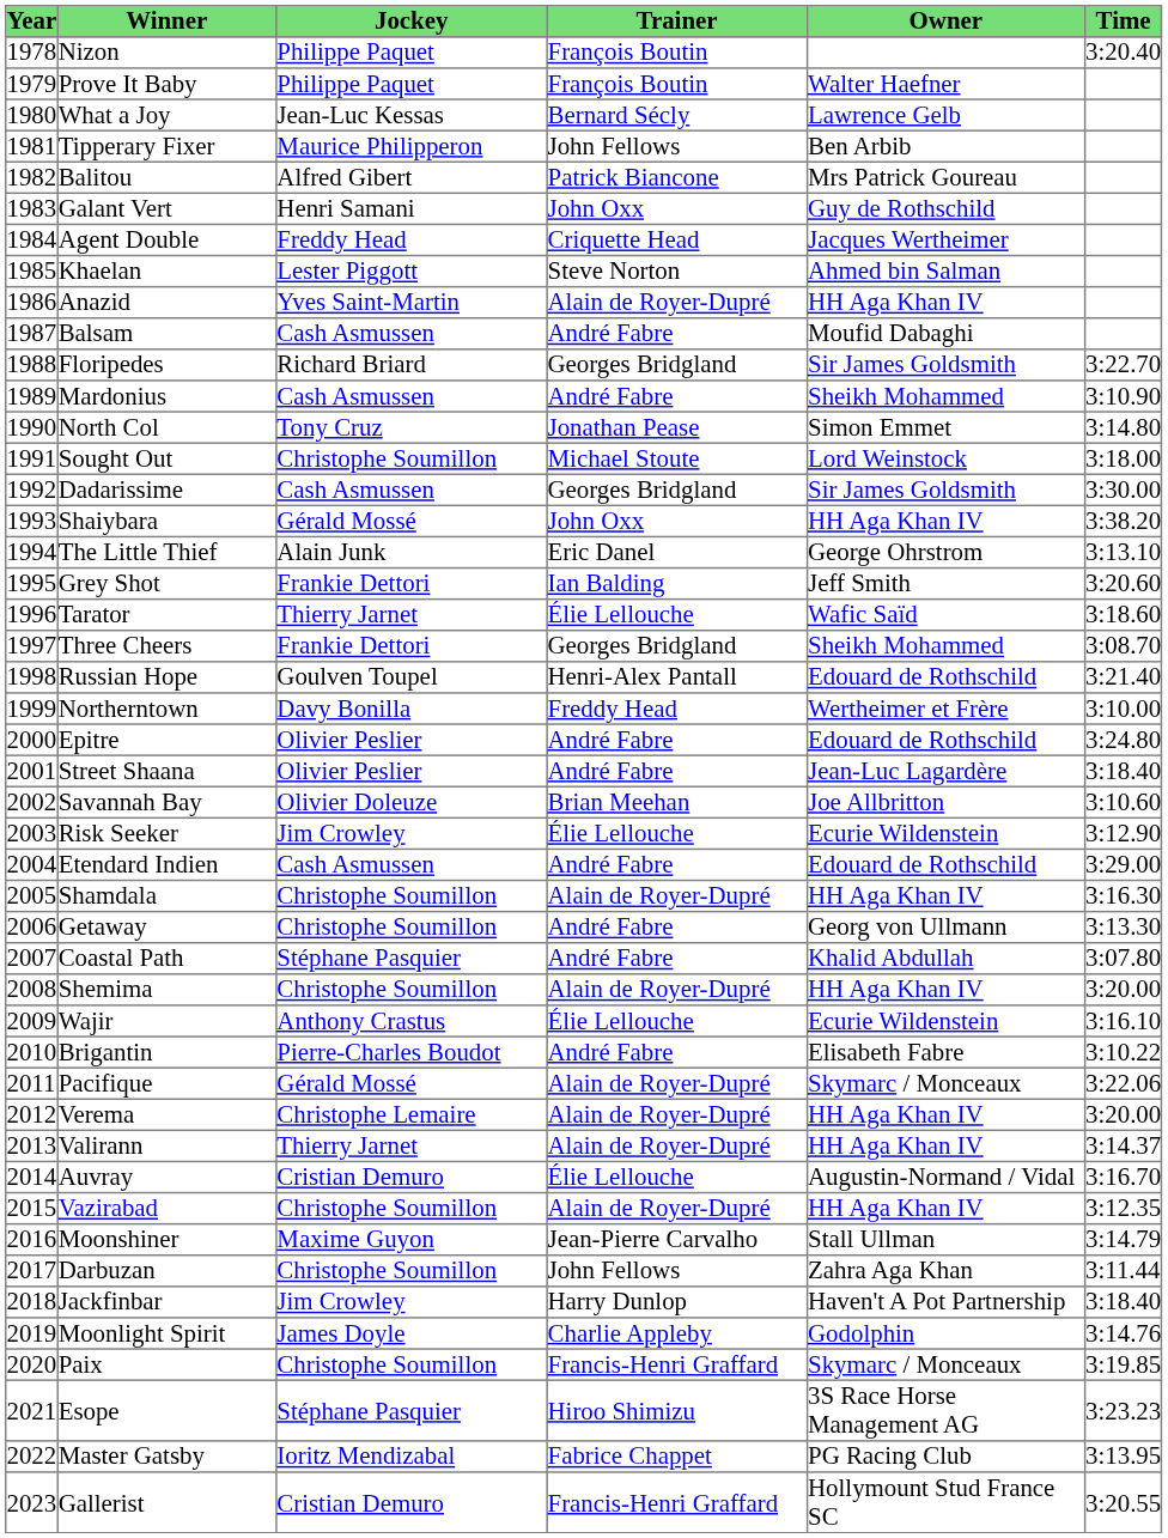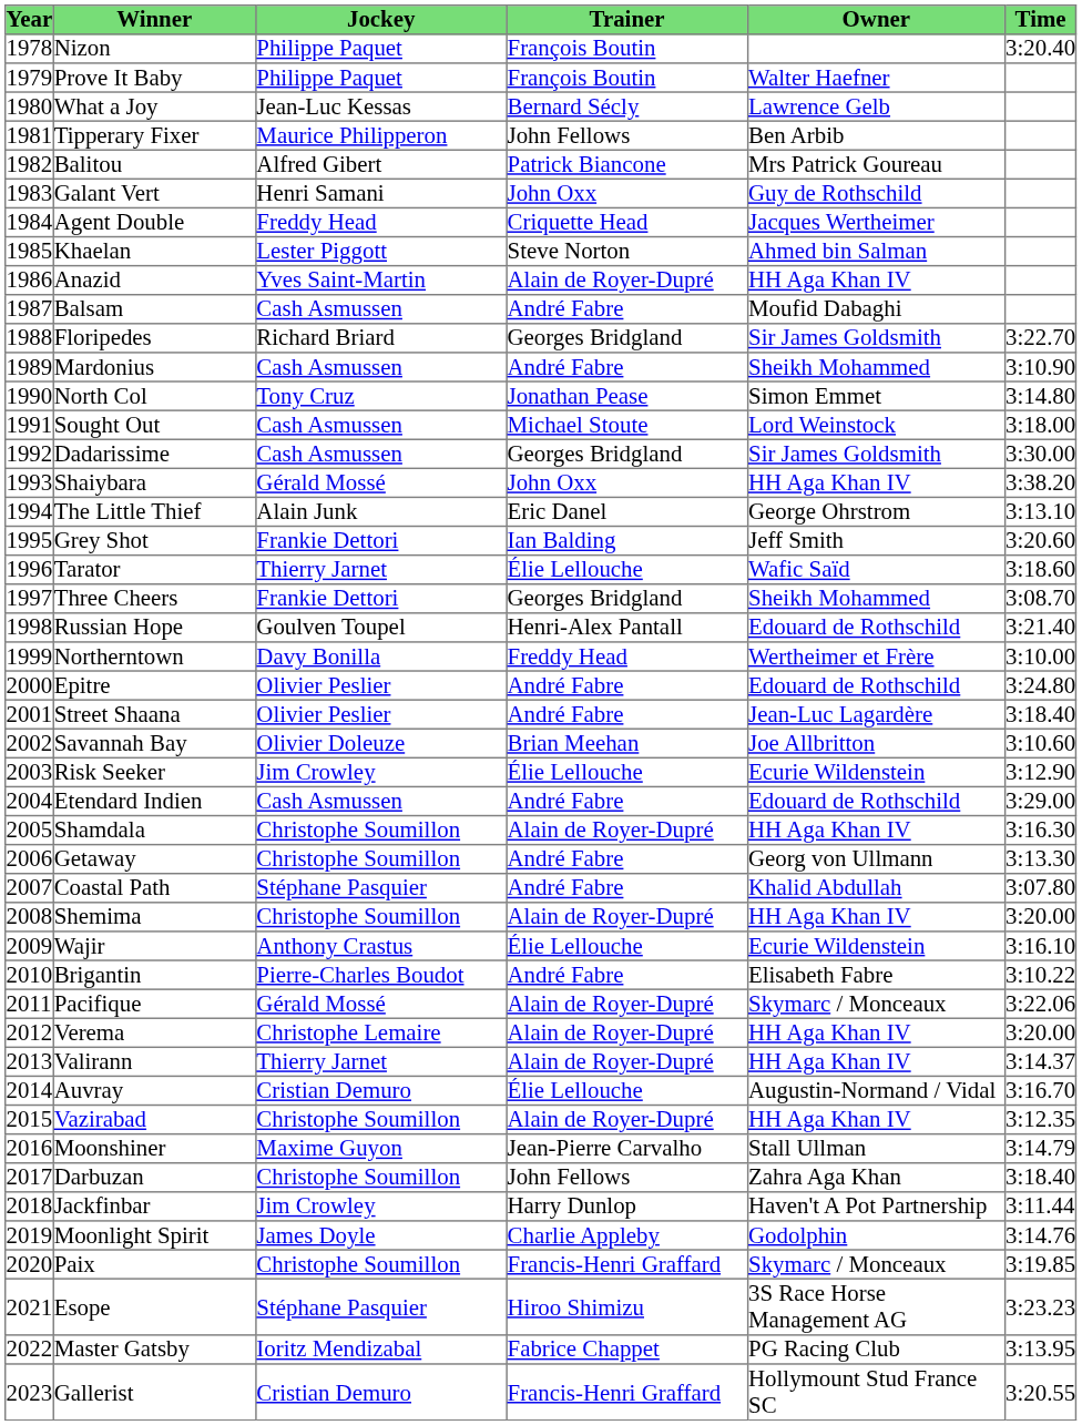 <table class = "sortable" | border="1" cellpadding="0" style="border-collapse: collapse; font-size:90%">
 <tr bgcolor="#77dd77" align="center">
 <th>Year</th>
 <th>Winner</th>
 <th>Jockey</th>
 <th>Trainer</th>
 <th>Owner</th>
 <th>Time</th>
 </tr>
 <tr>
 <td>1978</td>
 <td width=125px>Nizon</td>
 <td width=155px><a href='#'>Philippe Paquet</a></td>
 <td width=149px><a href='#'>François Boutin</a></td>
 <td width=159px></td>
 <td>3:20.40</td>
 </tr>
 <tr>
 <td>1979</td>
 <td>Prove It Baby</td>
 <td><a href='#'>Philippe Paquet</a></td>
 <td><a href='#'>François Boutin</a></td>
 <td><a href='#'>Walter Haefner</a></td>
 <td></td>
 </tr>
 <tr>
 <td>1980</td>
 <td>What a Joy</td>
 <td>Jean-Luc Kessas</td>
 <td><a href='#'>Bernard Sécly</a></td>
 <td><a href='#'>Lawrence Gelb</a></td>
 <td></td>
 </tr>
 <tr>
 <td>1981</td>
 <td>Tipperary Fixer</td>
 <td><a href='#'>Maurice Philipperon</a></td>
 <td>John Fellows</td>
 <td>Ben Arbib</td>
 <td></td>
 </tr>
 <tr>
 <td>1982</td>
 <td>Balitou</td>
 <td>Alfred Gibert</td>
 <td><a href='#'>Patrick Biancone</a></td>
 <td>Mrs Patrick Goureau</td>
 <td></td>
 </tr>
 <tr>
 <td>1983</td>
 <td>Galant Vert</td>
 <td>Henri Samani</td>
 <td><a href='#'>John Oxx</a></td>
 <td><a href='#'>Guy de Rothschild</a></td>
 <td></td>
 </tr>
 <tr>
 <td>1984</td>
 <td>Agent Double</td>
 <td><a href='#'>Freddy Head</a></td>
 <td><a href='#'>Criquette Head</a></td>
 <td><a href='#'>Jacques Wertheimer</a></td>
 <td></td>
 </tr>
 <tr>
 <td>1985</td>
 <td>Khaelan</td>
 <td><a href='#'>Lester Piggott</a></td>
 <td>Steve Norton</td>
 <td><a href='#'>Ahmed bin Salman</a></td>
 <td></td>
 </tr>
 <tr>
 <td>1986</td>
 <td>Anazid</td>
 <td><a href='#'>Yves Saint-Martin</a></td>
 <td><a href='#'>Alain de Royer-Dupré</a></td>
 <td><a href='#'>HH Aga Khan IV</a></td>
 <td></td>
 </tr>
 <tr>
 <td>1987</td>
 <td>Balsam</td>
 <td><a href='#'>Cash Asmussen</a></td>
 <td><a href='#'>André Fabre</a></td>
 <td>Moufid Dabaghi</td>
 <td></td>
 </tr>
 <tr>
 <td>1988</td>
 <td>Floripedes</td>
 <td>Richard Briard</td>
 <td>Georges Bridgland</td>
 <td><a href='#'>Sir James Goldsmith</a></td>
 <td>3:22.70</td>
 </tr>
 <tr>
 <td>1989</td>
 <td>Mardonius</td>
 <td><a href='#'>Cash Asmussen</a></td>
 <td><a href='#'>André Fabre</a></td>
 <td><a href='#'>Sheikh Mohammed</a></td>
 <td>3:10.90</td>
 </tr>
 <tr>
 <td>1990</td>
 <td>North Col</td>
 <td><a href='#'>Tony Cruz</a></td>
 <td><a href='#'>Jonathan Pease</a></td>
 <td>Simon Emmet</td>
 <td>3:14.80</td>
 </tr>
 <tr>
 <td>1991</td>
 <td>Sought Out</td>
-<td><a href='#'>Christophe Soumillon</a></td>
+<td><a href='#'>Cash Asmussen</a></td>
 <td><a href='#'>Michael Stoute</a></td>
 <td><a href='#'>Lord Weinstock</a></td>
 <td>3:18.00</td>
 </tr>
 <tr>
 <td>1992</td>
 <td>Dadarissime</td>
 <td><a href='#'>Cash Asmussen</a></td>
 <td>Georges Bridgland</td>
 <td><a href='#'>Sir James Goldsmith</a></td>
 <td>3:30.00</td>
 </tr>
 <tr>
 <td>1993</td>
 <td>Shaiybara</td>
 <td><a href='#'>Gérald Mossé</a></td>
 <td><a href='#'>John Oxx</a></td>
 <td><a href='#'>HH Aga Khan IV</a></td>
 <td>3:38.20</td>
 </tr>
 <tr>
 <td>1994</td>
 <td>The Little Thief</td>
 <td>Alain Junk</td>
 <td>Eric Danel</td>
 <td>George Ohrstrom</td>
 <td>3:13.10</td>
 </tr>
 <tr>
 <td>1995</td>
 <td>Grey Shot</td>
 <td><a href='#'>Frankie Dettori</a></td>
 <td><a href='#'>Ian Balding</a></td>
 <td>Jeff Smith</td>
 <td>3:20.60</td>
 </tr>
 <tr>
 <td>1996</td>
 <td>Tarator</td>
 <td><a href='#'>Thierry Jarnet</a></td>
 <td><a href='#'>Élie Lellouche</a></td>
 <td><a href='#'>Wafic Saïd</a></td>
 <td>3:18.60</td>
 </tr>
 <tr>
 <td>1997</td>
 <td>Three Cheers</td>
 <td><a href='#'>Frankie Dettori</a></td>
 <td>Georges Bridgland</td>
 <td><a href='#'>Sheikh Mohammed</a></td>
 <td>3:08.70</td>
 </tr>
 <tr>
 <td>1998</td>
 <td>Russian Hope</td>
 <td>Goulven Toupel</td>
 <td>Henri-Alex Pantall</td>
 <td><a href='#'>Edouard de Rothschild</a></td>
 <td>3:21.40</td>
 </tr>
 <tr>
 <td>1999</td>
 <td>Northerntown</td>
 <td><a href='#'>Davy Bonilla</a></td>
 <td><a href='#'>Freddy Head</a></td>
 <td><a href='#'>Wertheimer et Frère</a></td>
 <td>3:10.00</td>
 </tr>
 <tr>
 <td>2000</td>
 <td>Epitre</td>
 <td><a href='#'>Olivier Peslier</a></td>
 <td><a href='#'>André Fabre</a></td>
 <td><a href='#'>Edouard de Rothschild</a></td>
 <td>3:24.80</td>
 </tr>
 <tr>
 <td>2001</td>
 <td>Street Shaana</td>
 <td><a href='#'>Olivier Peslier</a></td>
 <td><a href='#'>André Fabre</a></td>
 <td><a href='#'>Jean-Luc Lagardère</a></td>
 <td>3:18.40</td>
 </tr>
 <tr>
 <td>2002</td>
 <td>Savannah Bay</td>
 <td><a href='#'>Olivier Doleuze</a></td>
 <td><a href='#'>Brian Meehan</a></td>
 <td><a href='#'>Joe Allbritton</a></td>
 <td>3:10.60</td>
 </tr>
 <tr>
 <td>2003</td>
 <td>Risk Seeker</td>
 <td><a href='#'>Jim Crowley</a></td>
 <td><a href='#'>Élie Lellouche</a></td>
 <td><a href='#'>Ecurie Wildenstein</a></td>
 <td>3:12.90</td>
 </tr>
 <tr>
 <td>2004</td>
 <td>Etendard Indien</td>
 <td><a href='#'>Cash Asmussen</a></td>
 <td><a href='#'>André Fabre</a></td>
 <td><a href='#'>Edouard de Rothschild</a></td>
 <td>3:29.00</td>
 </tr>
 <tr>
 <td>2005</td>
 <td>Shamdala</td>
 <td><a href='#'>Christophe Soumillon</a></td>
 <td><a href='#'>Alain de Royer-Dupré</a></td>
 <td><a href='#'>HH Aga Khan IV</a></td>
 <td>3:16.30</td>
 </tr>
 <tr>
 <td>2006</td>
 <td>Getaway</td>
 <td><a href='#'>Christophe Soumillon</a></td>
 <td><a href='#'>André Fabre</a></td>
 <td>Georg von Ullmann</td>
 <td>3:13.30</td>
 </tr>
 <tr>
 <td>2007</td>
 <td>Coastal Path</td>
 <td><a href='#'>Stéphane Pasquier</a></td>
 <td><a href='#'>André Fabre</a></td>
 <td><a href='#'>Khalid Abdullah</a></td>
 <td>3:07.80</td>
 </tr>
 <tr>
 <td>2008</td>
 <td>Shemima </td>
 <td><a href='#'>Christophe Soumillon</a></td>
 <td><a href='#'>Alain de Royer-Dupré</a></td>
 <td><a href='#'>HH Aga Khan IV</a></td>
 <td>3:20.00</td>
 </tr>
 <tr>
 <td>2009</td>
 <td>Wajir</td>
 <td><a href='#'>Anthony Crastus</a></td>
 <td><a href='#'>Élie Lellouche</a></td>
 <td><a href='#'>Ecurie Wildenstein</a></td>
 <td>3:16.10</td>
 </tr>
 <tr>
 <td>2010</td>
 <td>Brigantin</td>
 <td><a href='#'>Pierre-Charles Boudot</a></td>
 <td><a href='#'>André Fabre</a></td>
 <td>Elisabeth Fabre</td>
 <td>3:10.22</td>
 </tr>
 <tr>
 <td>2011</td>
 <td>Pacifique</td>
 <td><a href='#'>Gérald Mossé</a></td>
 <td><a href='#'>Alain de Royer-Dupré</a></td>
 <td><a href='#'>Skymarc</a> / Monceaux </td>
 <td>3:22.06</td>
 </tr>
 <tr>
 <td>2012</td>
 <td>Verema</td>
 <td><a href='#'>Christophe Lemaire</a></td>
 <td><a href='#'>Alain de Royer-Dupré</a></td>
 <td><a href='#'>HH Aga Khan IV</a></td>
 <td>3:20.00</td>
 </tr>
 <tr>
 <td>2013</td>
 <td>Valirann</td>
 <td><a href='#'>Thierry Jarnet</a></td>
 <td><a href='#'>Alain de Royer-Dupré</a></td>
 <td><a href='#'>HH Aga Khan IV</a></td>
 <td>3:14.37</td>
 </tr>
 <tr>
 <td>2014</td>
 <td>Auvray</td>
 <td><a href='#'>Cristian Demuro</a></td>
 <td><a href='#'>Élie Lellouche</a></td>
 <td>Augustin-Normand / Vidal </td>
 <td>3:16.70</td>
 </tr>
 <tr>
 <td>2015</td>
 <td><a href='#'>Vazirabad</a></td>
 <td><a href='#'>Christophe Soumillon</a></td>
 <td><a href='#'>Alain de Royer-Dupré</a></td>
 <td><a href='#'>HH Aga Khan IV</a></td>
 <td>3:12.35</td>
 </tr>
 <tr>
 <td>2016</td>
 <td>Moonshiner</td>
 <td><a href='#'>Maxime Guyon</a></td>
 <td>Jean-Pierre Carvalho</td>
 <td>Stall Ullman</td>
 <td>3:14.79</td>
 </tr>
 <tr>
 <td>2017</td>
 <td>Darbuzan</td>
 <td><a href='#'>Christophe Soumillon</a></td>
 <td>John Fellows</td>
 <td>Zahra Aga Khan</td>
-<td>3:11.44</td>
+<td>3:18.40</td>
 </tr>
 <tr>
 <td>2018</td>
 <td>Jackfinbar</td>
 <td><a href='#'>Jim Crowley</a></td>
 <td>Harry Dunlop</td>
 <td>Haven't A Pot Partnership</td>
-<td>3:18.40</td>
+<td>3:11.44</td>
 </tr>
 <tr>
 <td>2019</td>
 <td>Moonlight Spirit</td>
 <td><a href='#'>James Doyle</a></td>
 <td><a href='#'>Charlie Appleby</a></td>
 <td><a href='#'>Godolphin</a></td>
 <td>3:14.76</td>
 </tr>
 <tr>
 <td>2020</td>
 <td>Paix</td>
 <td><a href='#'>Christophe Soumillon</a></td>
 <td><a href='#'>Francis-Henri Graffard</a></td>
 <td><a href='#'>Skymarc</a> / Monceaux </td>
 <td>3:19.85</td>
 </tr>
 <tr>
 <td>2021</td>
 <td>Esope</td>
 <td><a href='#'>Stéphane Pasquier</a></td>
 <td><a href='#'>Hiroo Shimizu</a></td>
 <td>3S Race Horse Management AG</td>
 <td>3:23.23</td>
 </tr>
 <tr>
 <td>2022</td>
 <td>Master Gatsby</td>
 <td><a href='#'>Ioritz Mendizabal</a></td>
 <td><a href='#'>Fabrice Chappet</a></td>
 <td>PG Racing Club</td>
 <td>3:13.95</td>
 </tr>
 <tr>
 <td>2023</td>
 <td>Gallerist</td>
 <td><a href='#'>Cristian Demuro</a></td>
 <td><a href='#'>Francis-Henri Graffard</a></td>
 <td>Hollymount Stud France SC</td>
 <td>3:20.55</td>
 </tr>
 </table>
